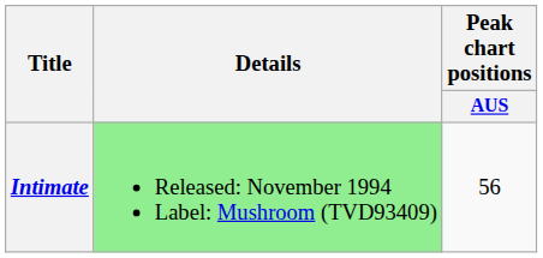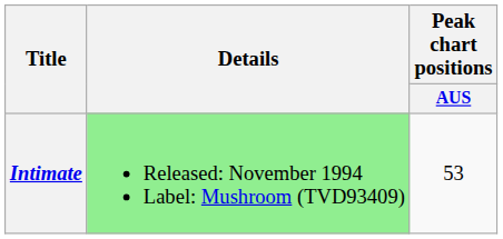 <table class="wikitable plainrowheaders">
 <tr>
 <th rowspan="2">Title</th>
 <th rowspan="2">Details</th>
 <th colspan="1">Peak chart positions</th>
 </tr>
 <tr>
 <th style="width:3em;font-size:85%;"><a href='#'>AUS</a><br></th>
 </tr>
 <tr>
 <th scope="row"><em><a href='#'>Intimate</a></em></th>
 <td style="background: lightgreen;"><br><ul><li>Released: November 1994</li><li>Label: <a href='#'>Mushroom</a> (TVD93409)</li></ul></td>
-<td align="center">56</td>
+<td align="center">53</td>
 </tr>
 </table>
